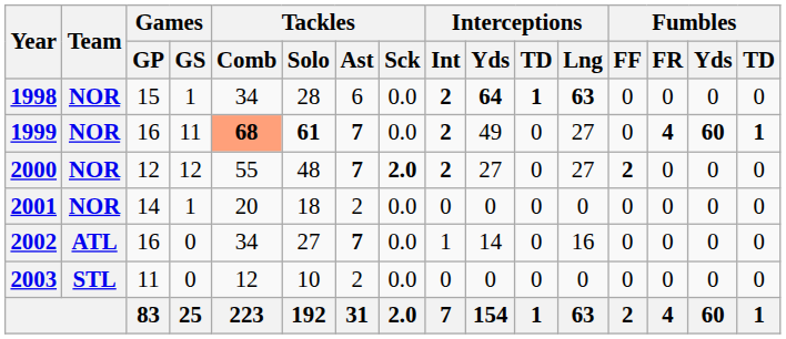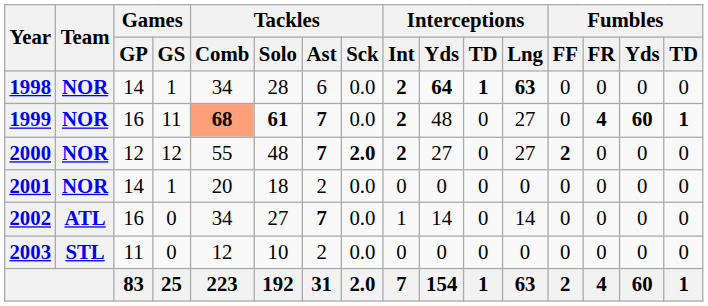 <table class="wikitable" style="text-align:center">
 <tr>
 <th rowspan="2">Year</th>
 <th rowspan="2">Team</th>
 <th colspan="2">Games</th>
 <th colspan="4">Tackles</th>
 <th colspan="4">Interceptions</th>
 <th colspan="4">Fumbles</th>
 </tr>
 <tr>
 <th>GP</th>
 <th>GS</th>
 <th>Comb</th>
 <th>Solo</th>
 <th>Ast</th>
 <th>Sck</th>
 <th>Int</th>
 <th>Yds</th>
 <th>TD</th>
 <th>Lng</th>
 <th>FF</th>
 <th>FR</th>
 <th>Yds</th>
 <th>TD</th>
 </tr>
 <tr>
 <th><a href='#'>1998</a></th>
 <th><a href='#'>NOR</a></th>
-<td>15</td>
+<td>14</td>
 <td>1</td>
 <td>34</td>
 <td>28</td>
 <td>6</td>
 <td>0.0</td>
 <td><strong>2</strong></td>
 <td><strong>64</strong></td>
 <td><strong>1</strong></td>
 <td><strong>63</strong></td>
 <td>0</td>
 <td>0</td>
 <td>0</td>
 <td>0</td>
 </tr>
 <tr>
 <th><a href='#'>1999</a></th>
 <th><a href='#'>NOR</a></th>
 <td>16</td>
 <td>11</td>
 <td style="background: lightsalmon;"><strong>68</strong></td>
 <td><strong>61</strong></td>
 <td><strong>7</strong></td>
 <td>0.0</td>
 <td><strong>2</strong></td>
-<td>49</td>
+<td>48</td>
 <td>0</td>
 <td>27</td>
 <td>0</td>
 <td><strong>4</strong></td>
 <td><strong>60</strong></td>
 <td><strong>1</strong></td>
 </tr>
 <tr>
 <th><a href='#'>2000</a></th>
 <th><a href='#'>NOR</a></th>
 <td>12</td>
 <td>12</td>
 <td>55</td>
 <td>48</td>
 <td><strong>7</strong></td>
 <td><strong>2.0</strong></td>
 <td><strong>2</strong></td>
 <td>27</td>
 <td>0</td>
 <td>27</td>
 <td><strong>2</strong></td>
 <td>0</td>
 <td>0</td>
 <td>0</td>
 </tr>
 <tr>
 <th><a href='#'>2001</a></th>
 <th><a href='#'>NOR</a></th>
 <td>14</td>
 <td>1</td>
 <td>20</td>
 <td>18</td>
 <td>2</td>
 <td>0.0</td>
 <td>0</td>
 <td>0</td>
 <td>0</td>
 <td>0</td>
 <td>0</td>
 <td>0</td>
 <td>0</td>
 <td>0</td>
 </tr>
 <tr>
 <th><a href='#'>2002</a></th>
 <th><a href='#'>ATL</a></th>
 <td>16</td>
 <td>0</td>
 <td>34</td>
 <td>27</td>
 <td><strong>7</strong></td>
 <td>0.0</td>
 <td>1</td>
 <td>14</td>
 <td>0</td>
-<td>16</td>
+<td>14</td>
 <td>0</td>
 <td>0</td>
 <td>0</td>
 <td>0</td>
 </tr>
 <tr>
 <th><a href='#'>2003</a></th>
 <th><a href='#'>STL</a></th>
 <td>11</td>
 <td>0</td>
 <td>12</td>
 <td>10</td>
 <td>2</td>
 <td>0.0</td>
 <td>0</td>
 <td>0</td>
 <td>0</td>
 <td>0</td>
 <td>0</td>
 <td>0</td>
 <td>0</td>
 <td>0</td>
 </tr>
 <tr>
 <th colspan="2"></th>
 <th>83</th>
 <th>25</th>
 <th>223</th>
 <th>192</th>
 <th>31</th>
 <th>2.0</th>
 <th>7</th>
 <th>154</th>
 <th>1</th>
 <th>63</th>
 <th>2</th>
 <th>4</th>
 <th>60</th>
 <th>1</th>
 </tr>
 </table>
